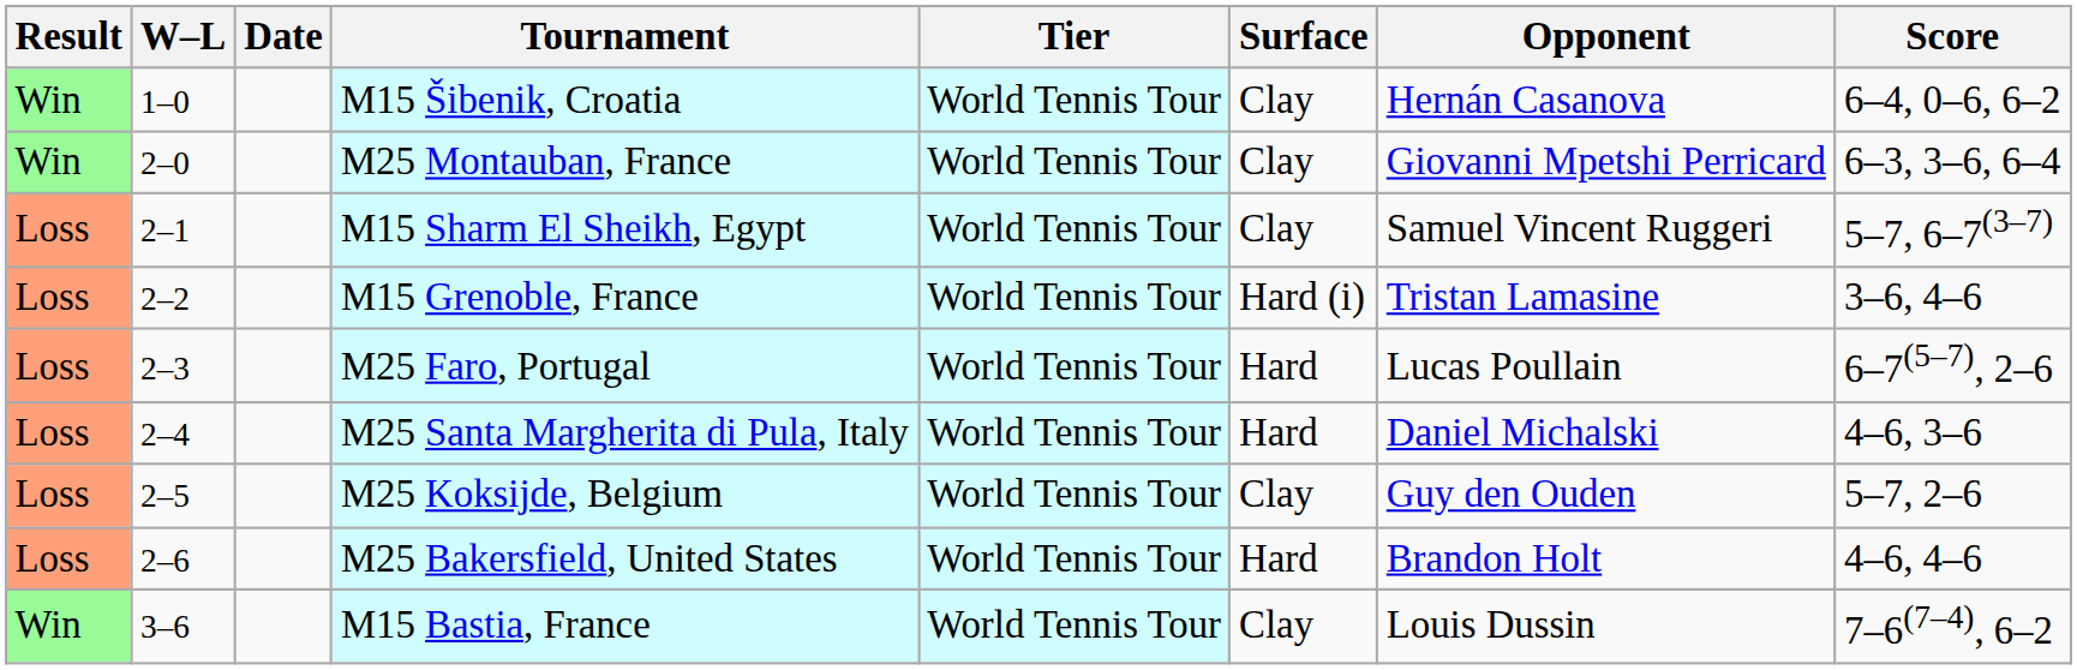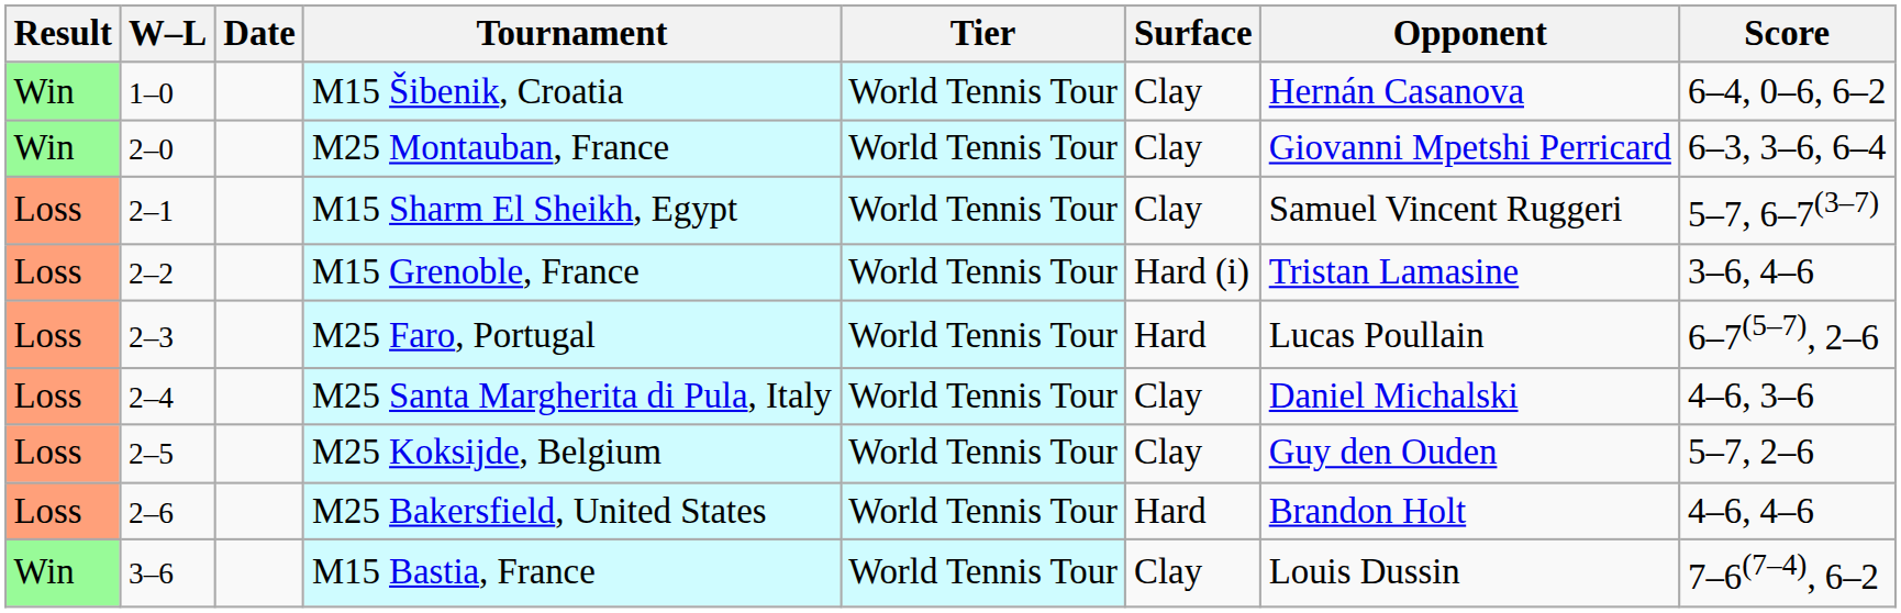 <table class="sortable wikitable">
 <tr>
 <th>Result</th>
 <th class="unsortable">W–L</th>
 <th>Date</th>
 <th>Tournament</th>
 <th>Tier</th>
 <th>Surface</th>
 <th>Opponent</th>
 <th class="unsortable">Score</th>
 </tr>
 <tr>
 <td bgcolor=98FB98>Win</td>
 <td><small>1–0</small></td>
 <td></td>
 <td style="background:#cffcff;">M15 <a href='#'>Šibenik</a>, Croatia</td>
 <td style="background:#cffcff;">World Tennis Tour</td>
 <td>Clay</td>
 <td> <a href='#'>Hernán Casanova</a></td>
 <td>6–4, 0–6, 6–2</td>
 </tr>
 <tr>
 <td bgcolor=98FB98>Win</td>
 <td><small>2–0</small></td>
 <td></td>
 <td style="background:#cffcff;">M25 <a href='#'>Montauban</a>, France</td>
 <td style="background:#cffcff;">World Tennis Tour</td>
 <td>Clay</td>
 <td> <a href='#'>Giovanni Mpetshi Perricard</a></td>
 <td>6–3, 3–6, 6–4</td>
 </tr>
 <tr>
 <td bgcolor=ffa07a>Loss</td>
 <td><small>2–1</small></td>
 <td></td>
 <td style="background:#cffcff;">M15 <a href='#'>Sharm El Sheikh</a>, Egypt</td>
 <td style="background:#cffcff;">World Tennis Tour</td>
 <td>Clay</td>
 <td> Samuel Vincent Ruggeri</td>
 <td>5–7, 6–7<sup>(3–7)</sup></td>
 </tr>
 <tr>
 <td bgcolor=ffa07a>Loss</td>
 <td><small>2–2</small></td>
 <td></td>
 <td style="background:#cffcff;">M15 <a href='#'>Grenoble</a>, France</td>
 <td style="background:#cffcff;">World Tennis Tour</td>
 <td>Hard (i)</td>
 <td> <a href='#'>Tristan Lamasine</a></td>
 <td>3–6, 4–6</td>
 </tr>
 <tr>
 <td bgcolor=ffa07a>Loss</td>
 <td><small>2–3</small></td>
 <td></td>
 <td style="background:#cffcff;">M25 <a href='#'>Faro</a>, Portugal</td>
 <td style="background:#cffcff;">World Tennis Tour</td>
 <td>Hard</td>
 <td> Lucas Poullain</td>
 <td>6–7<sup>(5–7)</sup>, 2–6</td>
 </tr>
 <tr>
 <td bgcolor=ffa07a>Loss</td>
 <td><small>2–4</small></td>
 <td></td>
 <td style="background:#cffcff;">M25 <a href='#'>Santa Margherita di Pula</a>, Italy</td>
 <td style="background:#cffcff;">World Tennis Tour</td>
-<td>Hard</td>
+<td>Clay</td>
 <td> <a href='#'>Daniel Michalski</a></td>
 <td>4–6, 3–6</td>
 </tr>
 <tr>
 <td bgcolor=ffa07a>Loss</td>
 <td><small>2–5</small></td>
 <td></td>
 <td style="background:#cffcff;">M25 <a href='#'>Koksijde</a>, Belgium</td>
 <td style="background:#cffcff;">World Tennis Tour</td>
 <td>Clay</td>
 <td> <a href='#'>Guy den Ouden</a></td>
 <td>5–7, 2–6</td>
 </tr>
 <tr>
 <td bgcolor=ffa07a>Loss</td>
 <td><small>2–6</small></td>
 <td></td>
 <td style="background:#cffcff;">M25 <a href='#'>Bakersfield</a>, United States</td>
 <td style="background:#cffcff;">World Tennis Tour</td>
 <td>Hard</td>
 <td> <a href='#'>Brandon Holt</a></td>
 <td>4–6, 4–6</td>
 </tr>
 <tr>
 <td bgcolor=98fb98>Win</td>
 <td><small>3–6</small></td>
 <td></td>
 <td style="background:#cffcff;">M15 <a href='#'>Bastia</a>, France</td>
 <td style="background:#cffcff;">World Tennis Tour</td>
 <td>Clay</td>
 <td> Louis Dussin</td>
 <td>7–6<sup>(7–4)</sup>, 6–2</td>
 </tr>
 </table>
